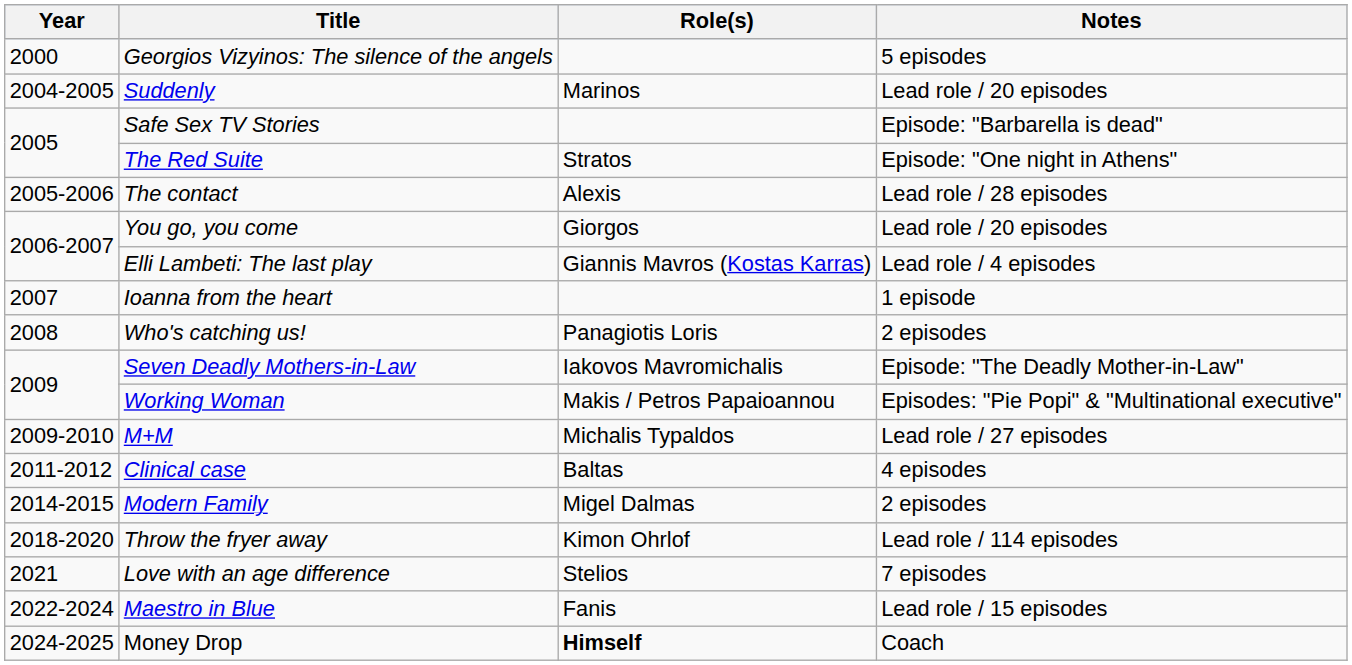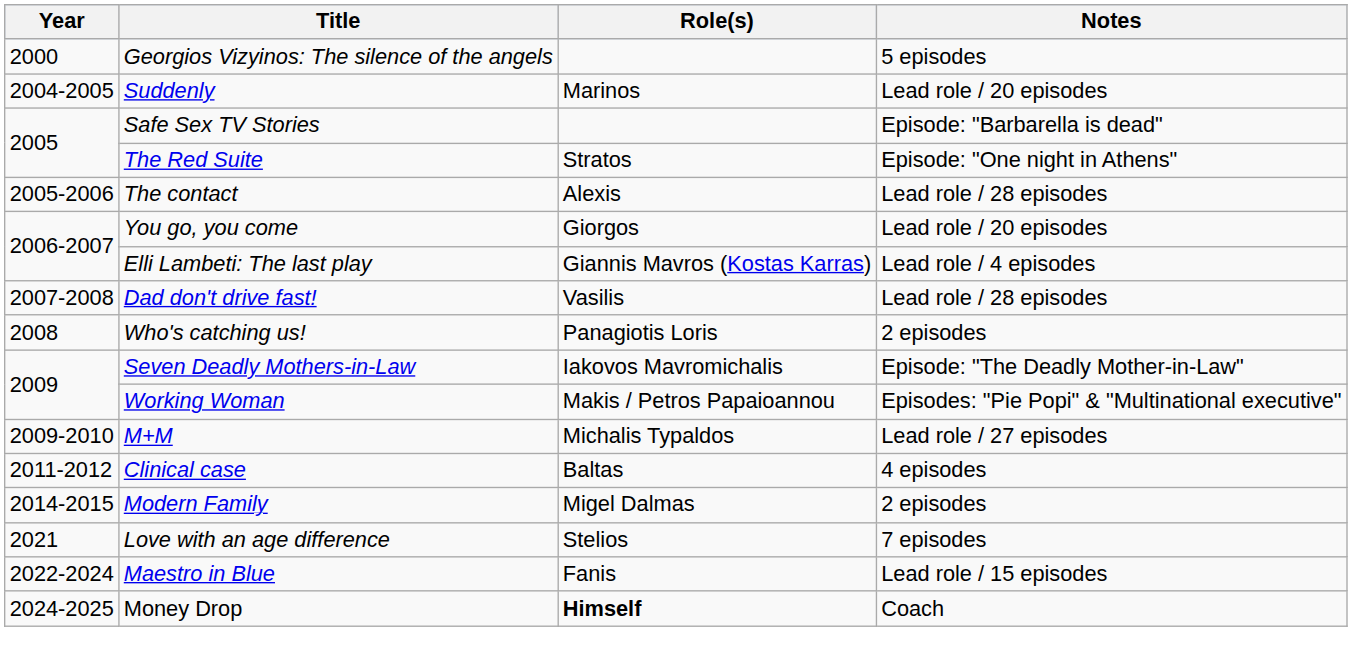 <table class="wikitable">
 <tr style="background:#b0c4de; text-align:center;">
 <th>Year</th>
 <th>Title</th>
 <th>Role(s)</th>
 <th>Notes</th>
 </tr>
 <tr>
 <td>2000</td>
 <td><em>Georgios Vizyinos: The silence of the angels</em></td>
 <td></td>
 <td>5 episodes</td>
 </tr>
 <tr>
 <td>2004-2005</td>
 <td><em><a href='#'>Suddenly</a></em></td>
 <td>Marinos</td>
 <td>Lead role / 20 episodes</td>
 </tr>
 <tr>
 <td rowspan="2">2005</td>
 <td><em>Safe Sex TV Stories</em></td>
 <td></td>
 <td>Episode: "Barbarella is dead"</td>
 </tr>
 <tr>
 <td><em><a href='#'>The Red Suite</a></em></td>
 <td>Stratos</td>
 <td>Episode: "One night in Athens"</td>
 </tr>
 <tr>
 <td>2005-2006</td>
 <td><em>The contact</em></td>
 <td>Alexis</td>
 <td>Lead role / 28 episodes</td>
 </tr>
 <tr>
 <td rowspan="2">2006-2007</td>
 <td><em>You go, you come</em></td>
 <td>Giorgos</td>
 <td>Lead role / 20 episodes</td>
 </tr>
 <tr>
 <td><em>Elli Lambeti: The last play</em></td>
 <td>Giannis Mavros (<a href='#'>Kostas Karras</a>)</td>
 <td>Lead role / 4 episodes</td>
 </tr>
 <tr>
-<td>2007</td>
-<td><em>Ioanna from the heart</em></td>
-<td></td>
-<td>1 episode</td>
+<td>2007-2008</td>
+<td><em><a href='#'>Dad don't drive fast!</a></em></td>
+<td>Vasilis</td>
+<td>Lead role / 28 episodes</td>
 </tr>
 <tr>
 <td>2008</td>
 <td><em>Who's catching us!</em></td>
 <td>Panagiotis Loris</td>
 <td>2 episodes</td>
 </tr>
 <tr>
 <td rowspan="2">2009</td>
 <td><em><a href='#'>Seven Deadly Mothers-in-Law</a></em></td>
 <td>Iakovos Mavromichalis</td>
 <td>Episode: "The Deadly Mother-in-Law"</td>
 </tr>
 <tr>
 <td><em><a href='#'>Working Woman</a></em></td>
 <td>Makis / Petros Papaioannou</td>
 <td>Episodes: "Pie Popi" & "Multinational executive"</td>
 </tr>
 <tr>
 <td>2009-2010</td>
 <td><em><a href='#'>M+M</a></em></td>
 <td>Michalis Typaldos</td>
 <td>Lead role / 27 episodes</td>
 </tr>
 <tr>
 <td>2011-2012</td>
 <td><em><a href='#'>Clinical case</a></em></td>
 <td>Baltas</td>
 <td>4 episodes</td>
 </tr>
 <tr>
 <td>2014-2015</td>
 <td><a href='#'><em>Modern Family</em></a></td>
 <td>Migel Dalmas</td>
 <td>2 episodes</td>
 </tr>
 <tr>
-<td>2018-2020</td>
-<td><em>Throw the fryer away</em></td>
-<td>Kimon Ohrlof</td>
-<td>Lead role / 114 episodes</td>
-</tr>
-<tr>
 <td>2021</td>
 <td><em>Love with an age difference</em></td>
 <td>Stelios</td>
 <td>7 episodes</td>
 </tr>
 <tr>
 <td>2022-2024</td>
 <td><em><a href='#'>Maestro in Blue</a></em></td>
 <td>Fanis</td>
 <td>Lead role / 15 episodes</td>
 </tr>
 <tr>
 <td>2024-2025</td>
 <td>Money Drop</td>
 <td><strong>Himself</strong></td>
 <td>Coach</td>
 </tr>
 </table>
